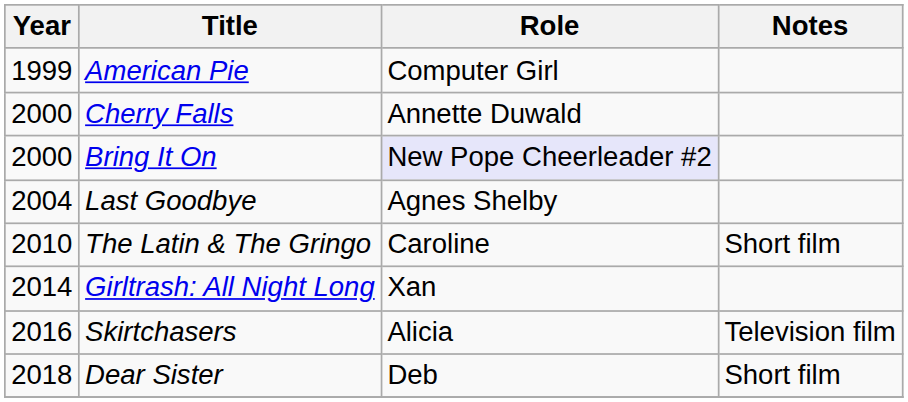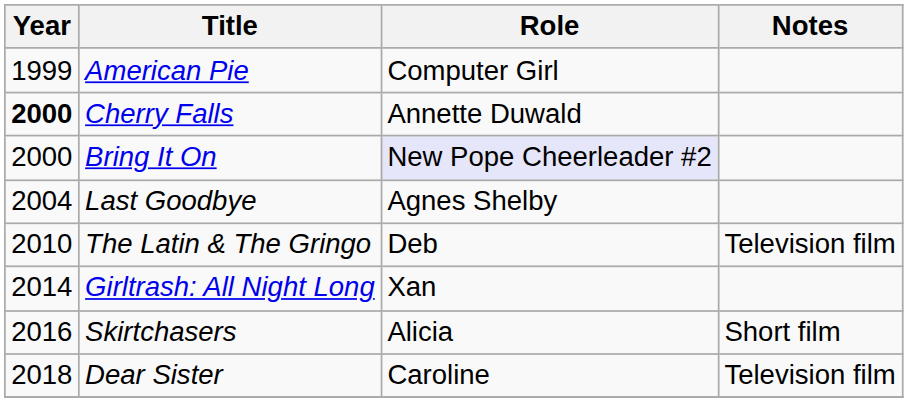 <table class="wikitable sortable">
 <tr>
 <th>Year</th>
 <th>Title</th>
 <th>Role</th>
 <th class="unsortable">Notes</th>
 </tr>
 <tr>
 <td>1999</td>
 <td><em><a href='#'>American Pie</a></em></td>
 <td>Computer Girl</td>
 <td></td>
 </tr>
 <tr>
-<td>2000</td>
+<td><strong>2000</strong></td>
 <td><em><a href='#'>Cherry Falls</a></em></td>
 <td>Annette Duwald</td>
 <td></td>
 </tr>
 <tr>
 <td>2000</td>
 <td><em><a href='#'>Bring It On</a></em></td>
 <td style="background: lavender;">New Pope Cheerleader #2</td>
 <td></td>
 </tr>
 <tr>
 <td>2004</td>
 <td><em>Last Goodbye</em></td>
 <td>Agnes Shelby</td>
 <td></td>
 </tr>
 <tr>
 <td>2010</td>
 <td><em>The Latin & The Gringo</em></td>
-<td>Caroline</td>
-<td>Short film</td>
+<td>Deb</td>
+<td>Television film</td>
 </tr>
 <tr>
 <td>2014</td>
 <td><em><a href='#'>Girltrash: All Night Long</a></em></td>
 <td>Xan</td>
 <td></td>
 </tr>
 <tr>
 <td>2016</td>
 <td><em>Skirtchasers</em></td>
 <td>Alicia</td>
-<td>Television film</td>
+<td>Short film</td>
 </tr>
 <tr>
 <td>2018</td>
 <td><em>Dear Sister</em></td>
-<td>Deb</td>
-<td>Short film</td>
+<td>Caroline</td>
+<td>Television film</td>
 </tr>
 <tr>
 </tr>
 </table>
